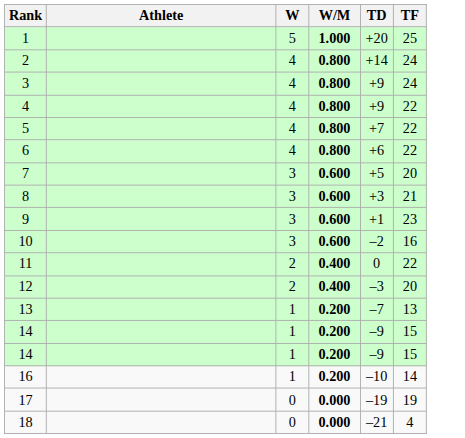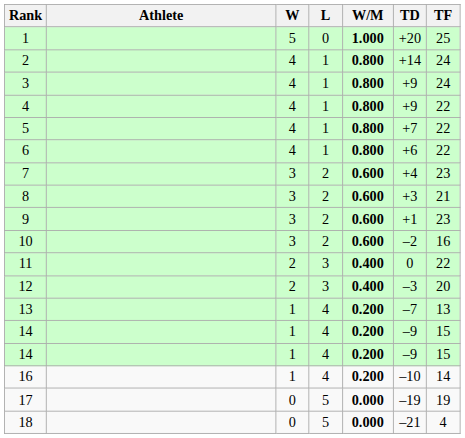 <table class=wikitable style="text-align:center">
 <tr>
 <th width=40>Rank</th>
 <th width=250>Athlete</th>
 <th width=30>W</th>
+<th width=30>L</th>
 <th width=50>W/M</th>
 <th width=30>TD</th>
 <th width=30>TF</th>
 </tr>
 <tr bgcolor="ccffcc">
 <td>1</td>
 <td align=left></td>
 <td>5</td>
+<td>0</td>
 <td><strong>1.000</strong></td>
 <td>+20</td>
 <td>25</td>
 </tr>
 <tr bgcolor="ccffcc">
 <td>2</td>
 <td align=left></td>
 <td>4</td>
+<td>1</td>
 <td><strong>0.800</strong></td>
 <td>+14</td>
 <td>24</td>
 </tr>
 <tr bgcolor="ccffcc">
 <td>3</td>
 <td align=left></td>
 <td>4</td>
+<td>1</td>
 <td><strong>0.800</strong></td>
 <td>+9</td>
 <td>24</td>
 </tr>
 <tr bgcolor="ccffcc">
 <td>4</td>
 <td align=left></td>
 <td>4</td>
+<td>1</td>
 <td><strong>0.800</strong></td>
 <td>+9</td>
 <td>22</td>
 </tr>
 <tr bgcolor="ccffcc">
 <td>5</td>
 <td align=left></td>
 <td>4</td>
+<td>1</td>
 <td><strong>0.800</strong></td>
 <td>+7</td>
 <td>22</td>
 </tr>
 <tr bgcolor="ccffcc">
 <td>6</td>
 <td align=left></td>
 <td>4</td>
+<td>1</td>
 <td><strong>0.800</strong></td>
 <td>+6</td>
 <td>22</td>
 </tr>
 <tr bgcolor="ccffcc">
 <td>7</td>
 <td align=left></td>
 <td>3</td>
+<td>2</td>
 <td><strong>0.600</strong></td>
-<td>+5</td>
-<td>20</td>
+<td>+4</td>
+<td>23</td>
 </tr>
 <tr bgcolor="ccffcc">
 <td>8</td>
 <td align=left></td>
 <td>3</td>
+<td>2</td>
 <td><strong>0.600</strong></td>
 <td>+3</td>
 <td>21</td>
 </tr>
 <tr bgcolor="ccffcc">
 <td>9</td>
 <td align=left></td>
 <td>3</td>
+<td>2</td>
 <td><strong>0.600</strong></td>
 <td>+1</td>
 <td>23</td>
 </tr>
 <tr bgcolor="ccffcc">
 <td>10</td>
 <td align=left></td>
 <td>3</td>
+<td>2</td>
 <td><strong>0.600</strong></td>
 <td>–2</td>
 <td>16</td>
 </tr>
 <tr bgcolor="ccffcc">
 <td>11</td>
 <td align=left></td>
 <td>2</td>
+<td>3</td>
 <td><strong>0.400</strong></td>
 <td>0</td>
 <td>22</td>
 </tr>
 <tr bgcolor="ccffcc">
 <td>12</td>
 <td align=left></td>
 <td>2</td>
+<td>3</td>
 <td><strong>0.400</strong></td>
 <td>–3</td>
 <td>20</td>
 </tr>
 <tr bgcolor="ccffcc">
 <td>13</td>
 <td align=left></td>
 <td>1</td>
+<td>4</td>
 <td><strong>0.200</strong></td>
 <td>–7</td>
 <td>13</td>
 </tr>
 <tr bgcolor="ccffcc">
 <td>14</td>
 <td align=left></td>
 <td>1</td>
+<td>4</td>
 <td><strong>0.200</strong></td>
 <td>–9</td>
 <td>15</td>
 </tr>
 <tr bgcolor="ccffcc">
 <td>14</td>
 <td align=left></td>
 <td>1</td>
+<td>4</td>
 <td><strong>0.200</strong></td>
 <td>–9</td>
 <td>15</td>
 </tr>
 <tr>
 <td>16</td>
 <td align=left></td>
 <td>1</td>
+<td>4</td>
 <td><strong>0.200</strong></td>
 <td>–10</td>
 <td>14</td>
 </tr>
 <tr>
 <td>17</td>
 <td align=left></td>
 <td>0</td>
+<td>5</td>
 <td><strong>0.000</strong></td>
 <td>–19</td>
 <td>19</td>
 </tr>
 <tr>
 <td>18</td>
 <td align=left></td>
 <td>0</td>
+<td>5</td>
 <td><strong>0.000</strong></td>
 <td>–21</td>
 <td>4</td>
 </tr>
 </table>
